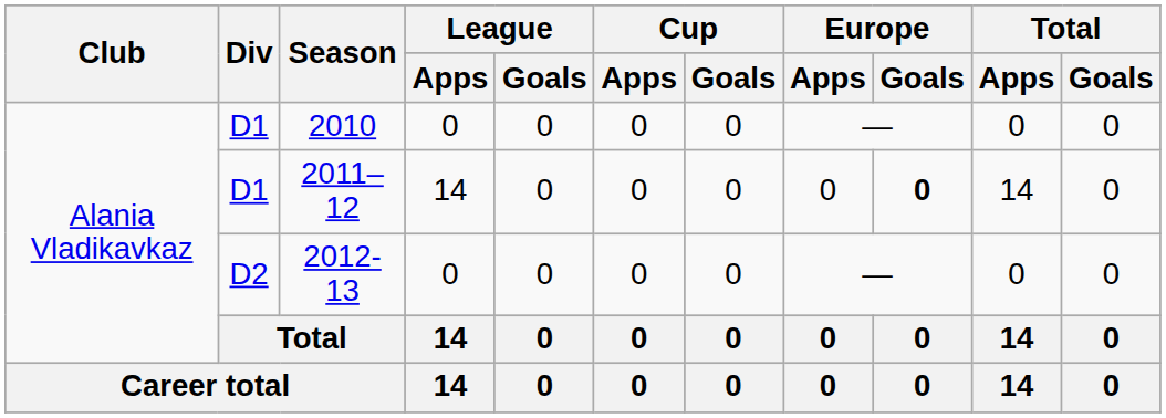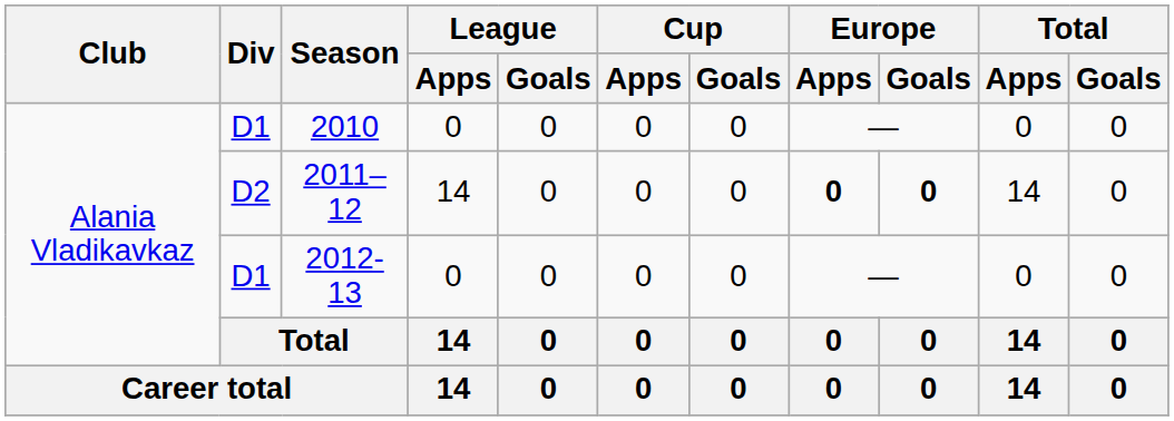 <table class="wikitable" style="text-align: center;">
 <tr>
 <th rowspan="2">Club</th>
 <th rowspan="2">Div</th>
 <th rowspan="2">Season</th>
 <th colspan="2">League</th>
 <th colspan="2">Cup</th>
 <th colspan="2">Europe</th>
 <th colspan="2">Total</th>
 </tr>
 <tr>
 <th>Apps</th>
 <th>Goals</th>
 <th>Apps</th>
 <th>Goals</th>
 <th>Apps</th>
 <th>Goals</th>
 <th>Apps</th>
 <th>Goals</th>
 </tr>
 <tr>
 <td rowspan="4" valign="center"> <a href='#'>Alania Vladikavkaz</a></td>
 <td rowspan="1"><a href='#'>D1</a></td>
 <td><a href='#'>2010</a></td>
 <td>0</td>
 <td>0</td>
 <td>0</td>
 <td>0</td>
 <td colspan="2">—</td>
 <td>0</td>
 <td>0</td>
 </tr>
 <tr>
-<td rowspan="1"><a href='#'>D1</a></td>
+<td rowspan="1"><a href='#'>D2</a></td>
 <td><a href='#'>2011–12</a></td>
 <td>14</td>
 <td>0</td>
 <td>0</td>
 <td>0</td>
-<td>0</td>
+<td><strong>0</strong></td>
 <td><strong>0</strong></td>
 <td>14</td>
 <td>0</td>
 </tr>
 <tr>
-<td rowspan="1"><a href='#'>D2</a></td>
+<td rowspan="1"><a href='#'>D1</a></td>
 <td><a href='#'>2012-13</a></td>
 <td>0</td>
 <td>0</td>
 <td>0</td>
 <td>0</td>
 <td colspan="2">—</td>
 <td>0</td>
 <td>0</td>
 </tr>
 <tr>
 <th colspan="2">Total</th>
 <th>14</th>
 <th>0</th>
 <th>0</th>
 <th>0</th>
 <th>0</th>
 <th>0</th>
 <th>14</th>
 <th>0</th>
 </tr>
 <tr>
 <th colspan="3">Career total</th>
 <th>14</th>
 <th>0</th>
 <th>0</th>
 <th>0</th>
 <th>0</th>
 <th>0</th>
 <th>14</th>
 <th>0</th>
 </tr>
 </table>
